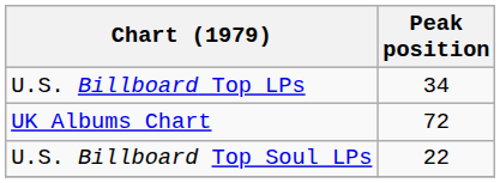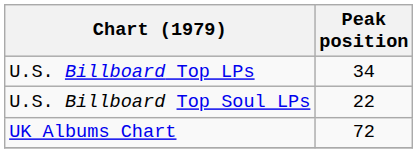 <table class="wikitable">
 <tr>
 <th>Chart (1979)</th>
 <th>Peak<br>position</th>
 </tr>
 <tr>
 <td>U.S. <a href='#'><em>Billboard</em> Top LPs</a></td>
 <td align="center">34</td>
 </tr>
 <tr>
+<td>U.S. <em>Billboard</em> <a href='#'>Top Soul LPs</a></td>
+<td align="center">22</td>
+</tr>
+<tr>
 <td><a href='#'>UK Albums Chart</a></td>
 <td align="center">72</td>
 </tr>
 <tr>
-<td>U.S. <em>Billboard</em> <a href='#'>Top Soul LPs</a></td>
-<td align="center">22</td>
-</tr>
-<tr>
 </tr>
 </table>
